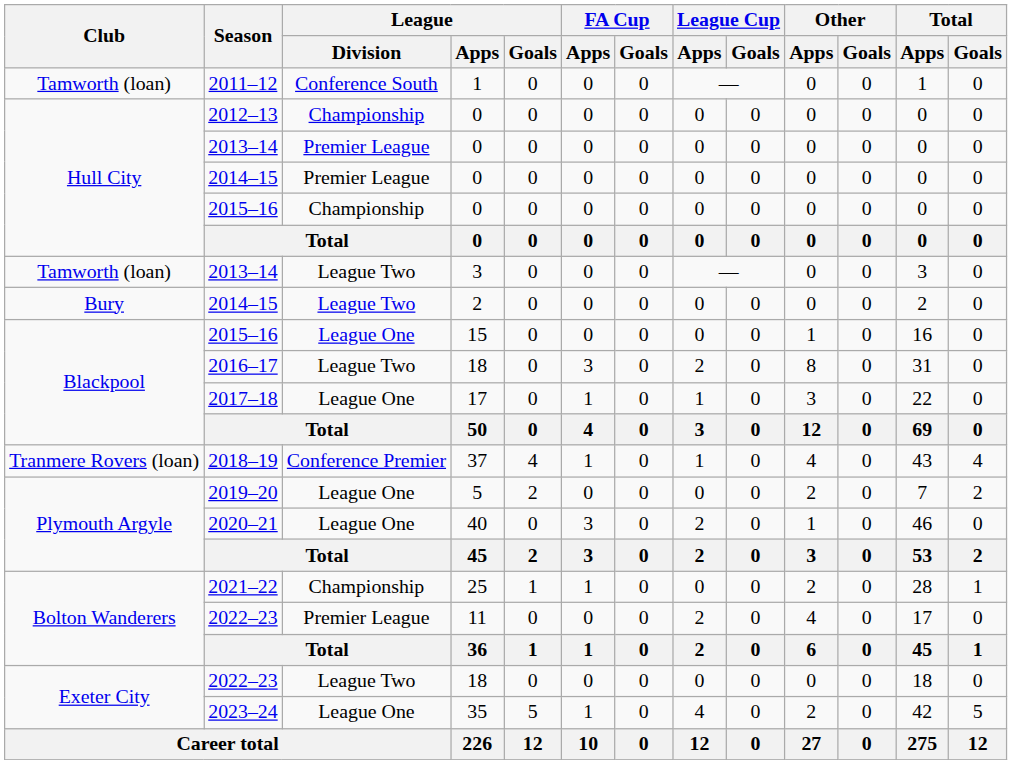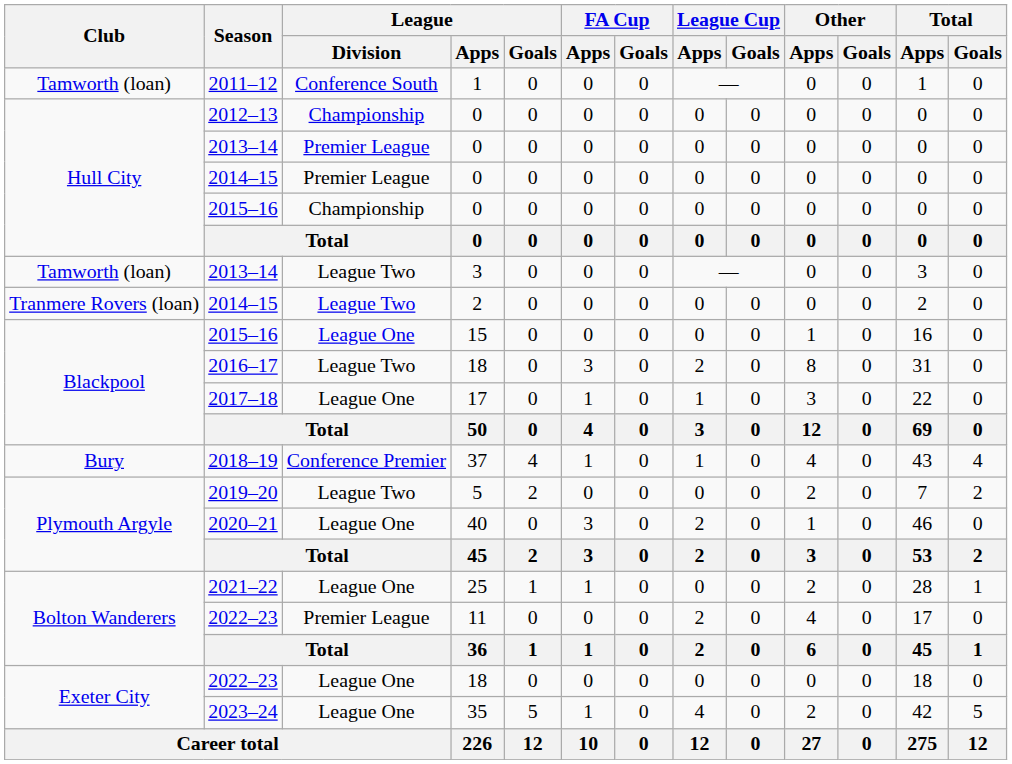 <table class="wikitable" style="text-align:center">
 <tr>
 <th rowspan="2">Club</th>
 <th rowspan="2">Season</th>
 <th colspan="3">League</th>
 <th colspan="2"><a href='#'>FA Cup</a></th>
 <th colspan="2"><a href='#'>League Cup</a></th>
 <th colspan="2">Other</th>
 <th colspan="2">Total</th>
 </tr>
 <tr>
 <th>Division</th>
 <th>Apps</th>
 <th>Goals</th>
 <th>Apps</th>
 <th>Goals</th>
 <th>Apps</th>
 <th>Goals</th>
 <th>Apps</th>
 <th>Goals</th>
 <th>Apps</th>
 <th>Goals</th>
 </tr>
 <tr>
 <td><a href='#'>Tamworth</a> (loan)</td>
 <td><a href='#'>2011–12</a></td>
 <td><a href='#'>Conference South</a></td>
 <td>1</td>
 <td>0</td>
 <td>0</td>
 <td>0</td>
 <td colspan="2">—</td>
 <td>0</td>
 <td>0</td>
 <td>1</td>
 <td>0</td>
 </tr>
 <tr>
 <td rowspan="5"><a href='#'>Hull City</a></td>
 <td><a href='#'>2012–13</a></td>
 <td><a href='#'>Championship</a></td>
 <td>0</td>
 <td>0</td>
 <td>0</td>
 <td>0</td>
 <td>0</td>
 <td>0</td>
 <td>0</td>
 <td>0</td>
 <td>0</td>
 <td>0</td>
 </tr>
 <tr>
 <td><a href='#'>2013–14</a></td>
 <td><a href='#'>Premier League</a></td>
 <td>0</td>
 <td>0</td>
 <td>0</td>
 <td>0</td>
 <td>0</td>
 <td>0</td>
 <td>0</td>
 <td>0</td>
 <td>0</td>
 <td>0</td>
 </tr>
 <tr>
 <td><a href='#'>2014–15</a></td>
 <td>Premier League</td>
 <td>0</td>
 <td>0</td>
 <td>0</td>
 <td>0</td>
 <td>0</td>
 <td>0</td>
 <td>0</td>
 <td>0</td>
 <td>0</td>
 <td>0</td>
 </tr>
 <tr>
 <td><a href='#'>2015–16</a></td>
 <td>Championship</td>
 <td>0</td>
 <td>0</td>
 <td>0</td>
 <td>0</td>
 <td>0</td>
 <td>0</td>
 <td>0</td>
 <td>0</td>
 <td>0</td>
 <td>0</td>
 </tr>
 <tr>
 <th colspan="2">Total</th>
 <th>0</th>
 <th>0</th>
 <th>0</th>
 <th>0</th>
 <th>0</th>
 <th>0</th>
 <th>0</th>
 <th>0</th>
 <th>0</th>
 <th>0</th>
 </tr>
 <tr>
 <td><a href='#'>Tamworth</a> (loan)</td>
 <td><a href='#'>2013–14</a></td>
 <td>League Two</td>
 <td>3</td>
 <td>0</td>
 <td>0</td>
 <td>0</td>
 <td colspan="2">—</td>
 <td>0</td>
 <td>0</td>
 <td>3</td>
 <td>0</td>
 </tr>
 <tr>
-<td><a href='#'>Bury</a></td>
+<td><a href='#'>Tranmere Rovers</a> (loan)</td>
 <td><a href='#'>2014–15</a></td>
 <td><a href='#'>League Two</a></td>
 <td>2</td>
 <td>0</td>
 <td>0</td>
 <td>0</td>
 <td>0</td>
 <td>0</td>
 <td>0</td>
 <td>0</td>
 <td>2</td>
 <td>0</td>
 </tr>
 <tr>
 <td rowspan="4"><a href='#'>Blackpool</a></td>
 <td><a href='#'>2015–16</a></td>
 <td><a href='#'>League One</a></td>
 <td>15</td>
 <td>0</td>
 <td>0</td>
 <td>0</td>
 <td>0</td>
 <td>0</td>
 <td>1</td>
 <td>0</td>
 <td>16</td>
 <td>0</td>
 </tr>
 <tr>
 <td><a href='#'>2016–17</a></td>
 <td>League Two</td>
 <td>18</td>
 <td>0</td>
 <td>3</td>
 <td>0</td>
 <td>2</td>
 <td>0</td>
 <td>8</td>
 <td>0</td>
 <td>31</td>
 <td>0</td>
 </tr>
 <tr>
 <td><a href='#'>2017–18</a></td>
 <td>League One</td>
 <td>17</td>
 <td>0</td>
 <td>1</td>
 <td>0</td>
 <td>1</td>
 <td>0</td>
 <td>3</td>
 <td>0</td>
 <td>22</td>
 <td>0</td>
 </tr>
 <tr>
 <th colspan="2">Total</th>
 <th>50</th>
 <th>0</th>
 <th>4</th>
 <th>0</th>
 <th>3</th>
 <th>0</th>
 <th>12</th>
 <th>0</th>
 <th>69</th>
 <th>0</th>
 </tr>
 <tr>
-<td><a href='#'>Tranmere Rovers</a> (loan)</td>
+<td><a href='#'>Bury</a></td>
 <td><a href='#'>2018–19</a></td>
 <td><a href='#'>Conference Premier</a></td>
 <td>37</td>
 <td>4</td>
 <td>1</td>
 <td>0</td>
 <td>1</td>
 <td>0</td>
 <td>4</td>
 <td>0</td>
 <td>43</td>
 <td>4</td>
 </tr>
 <tr>
 <td rowspan="3"><a href='#'>Plymouth Argyle</a></td>
 <td><a href='#'>2019–20</a></td>
-<td>League One</td>
+<td>League Two</td>
 <td>5</td>
 <td>2</td>
 <td>0</td>
 <td>0</td>
 <td>0</td>
 <td>0</td>
 <td>2</td>
 <td>0</td>
 <td>7</td>
 <td>2</td>
 </tr>
 <tr>
 <td><a href='#'>2020–21</a></td>
 <td>League One</td>
 <td>40</td>
 <td>0</td>
 <td>3</td>
 <td>0</td>
 <td>2</td>
 <td>0</td>
 <td>1</td>
 <td>0</td>
 <td>46</td>
 <td>0</td>
 </tr>
 <tr>
 <th colspan="2">Total</th>
 <th>45</th>
 <th>2</th>
 <th>3</th>
 <th>0</th>
 <th>2</th>
 <th>0</th>
 <th>3</th>
 <th>0</th>
 <th>53</th>
 <th>2</th>
 </tr>
 <tr>
 <td rowspan="3"><a href='#'>Bolton Wanderers</a></td>
 <td><a href='#'>2021–22</a></td>
-<td>Championship</td>
+<td>League One</td>
 <td>25</td>
 <td>1</td>
 <td>1</td>
 <td>0</td>
 <td>0</td>
 <td>0</td>
 <td>2</td>
 <td>0</td>
 <td>28</td>
 <td>1</td>
 </tr>
 <tr>
 <td><a href='#'>2022–23</a></td>
 <td>Premier League</td>
 <td>11</td>
 <td>0</td>
 <td>0</td>
 <td>0</td>
 <td>2</td>
 <td>0</td>
 <td>4</td>
 <td>0</td>
 <td>17</td>
 <td>0</td>
 </tr>
 <tr>
 <th colspan="2">Total</th>
 <th>36</th>
 <th>1</th>
 <th>1</th>
 <th>0</th>
 <th>2</th>
 <th>0</th>
 <th>6</th>
 <th>0</th>
 <th>45</th>
 <th>1</th>
 </tr>
 <tr>
 <td rowspan="2"><a href='#'>Exeter City</a></td>
 <td><a href='#'>2022–23</a></td>
-<td>League Two</td>
+<td>League One</td>
 <td>18</td>
 <td>0</td>
 <td>0</td>
 <td>0</td>
 <td>0</td>
 <td>0</td>
 <td>0</td>
 <td>0</td>
 <td>18</td>
 <td>0</td>
 </tr>
 <tr>
 <td><a href='#'>2023–24</a></td>
 <td>League One</td>
 <td>35</td>
 <td>5</td>
 <td>1</td>
 <td>0</td>
 <td>4</td>
 <td>0</td>
 <td>2</td>
 <td>0</td>
 <td>42</td>
 <td>5</td>
 </tr>
 <tr>
 <th colspan="3">Career total</th>
 <th>226</th>
 <th>12</th>
 <th>10</th>
 <th>0</th>
 <th>12</th>
 <th>0</th>
 <th>27</th>
 <th>0</th>
 <th>275</th>
 <th>12</th>
 </tr>
 </table>
